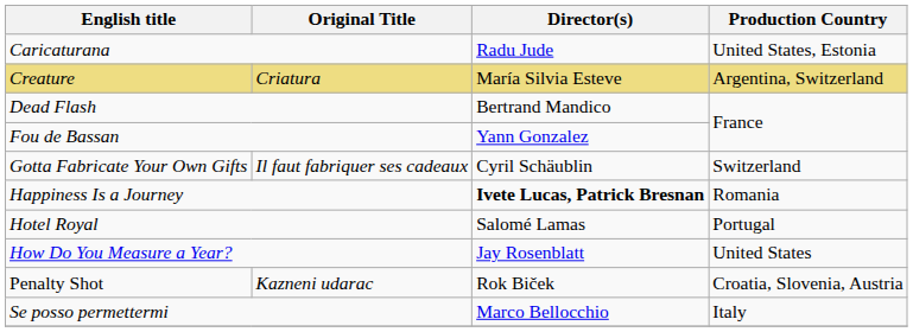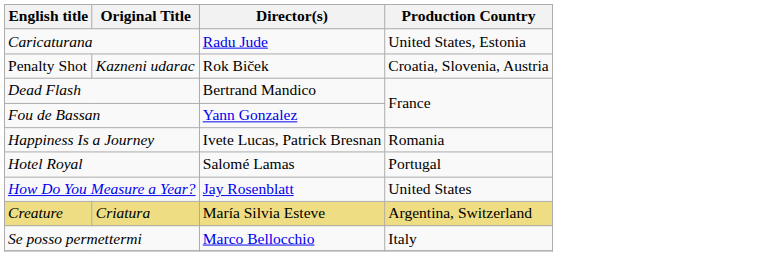 <table class="wikitable sortable">
 <tr>
 <th>English title</th>
 <th>Original Title</th>
 <th>Director(s)</th>
 <th>Production Country</th>
 </tr>
 <tr>
 <td colspan="2"><em>Caricaturana</em></td>
 <td><a href='#'>Radu Jude</a></td>
 <td>United States, Estonia</td>
 </tr>
-<tr style="background:#eedd82">
-<td><em>Creature</em></td>
-<td><em>Criatura</em></td>
-<td>María Silvia Esteve</td>
-<td>Argentina, Switzerland</td>
+<tr>
+<td>Penalty Shot</td>
+<td><em>Kazneni udarac</em></td>
+<td>Rok Biček</td>
+<td>Croatia, Slovenia, Austria</td>
 </tr>
 <tr>
 <td colspan="2"><em>Dead Flash</em></td>
 <td>Bertrand Mandico</td>
 <td rowspan="2">France</td>
 </tr>
 <tr>
 <td colspan="2"><em>Fou de Bassan</em></td>
 <td><a href='#'>Yann Gonzalez</a></td>
 </tr>
 <tr>
-<td><em>Gotta Fabricate Your Own Gifts</em></td>
-<td><em>Il faut fabriquer ses cadeaux</em></td>
-<td>Cyril Schäublin</td>
-<td>Switzerland</td>
-</tr>
-<tr>
 <td colspan="2"><em>Happiness Is a Journey</em></td>
-<td><strong>Ivete Lucas, Patrick Bresnan</strong></td>
+<td>Ivete Lucas, Patrick Bresnan</td>
 <td>Romania</td>
 </tr>
 <tr>
 <td colspan="2"><em>Hotel Royal</em></td>
 <td>Salomé Lamas</td>
 <td>Portugal</td>
 </tr>
 <tr>
 <td colspan="2"><em><a href='#'>How Do You Measure a Year?</a></em></td>
 <td><a href='#'>Jay Rosenblatt</a></td>
 <td>United States</td>
 </tr>
-<tr>
-<td>Penalty Shot</td>
-<td><em>Kazneni udarac</em></td>
-<td>Rok Biček</td>
-<td>Croatia, Slovenia, Austria</td>
+<tr style="background:#eedd82">
+<td><em>Creature</em></td>
+<td><em>Criatura</em></td>
+<td>María Silvia Esteve</td>
+<td>Argentina, Switzerland</td>
 </tr>
 <tr>
 <td colspan="2"><em>Se posso permettermi</em></td>
 <td><a href='#'>Marco Bellocchio</a></td>
 <td>Italy</td>
 </tr>
 <tr>
 </tr>
 </table>
